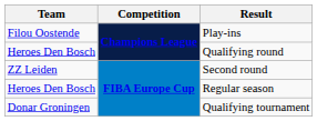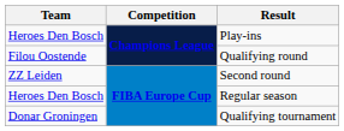 <table class="wikitable sortable">
 <tr>
 <th>Team</th>
 <th>Competition</th>
 <th>Result</th>
 </tr>
 <tr>
-<td><a href='#'>Filou Oostende</a></td>
+<td><a href='#'>Heroes Den Bosch</a></td>
 <td rowspan="2" style="background-color:#071D49;color:#D0D3D4;text-align:center"><strong><a href='#'><span>Champions League</span></a></strong></td>
 <td>Play-ins</td>
 </tr>
 <tr>
-<td><a href='#'>Heroes Den Bosch</a></td>
+<td><a href='#'>Filou Oostende</a></td>
 <td>Qualifying round</td>
 </tr>
 <tr>
 <td><a href='#'>ZZ Leiden</a></td>
 <td rowspan="3" style="background-color:#0080C8;color:#D0D3D4;text-align:center"><strong><a href='#'><span>FIBA Europe Cup</span></a></strong></td>
 <td>Second round</td>
 </tr>
 <tr>
 <td><a href='#'>Heroes Den Bosch</a></td>
 <td>Regular season</td>
 </tr>
 <tr>
 <td> <a href='#'>Donar Groningen</a></td>
 <td>Qualifying tournament</td>
 </tr>
 </table>
